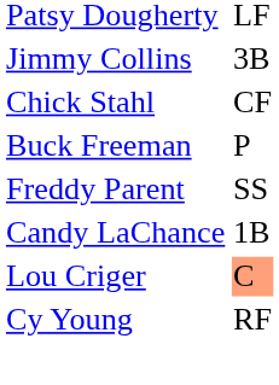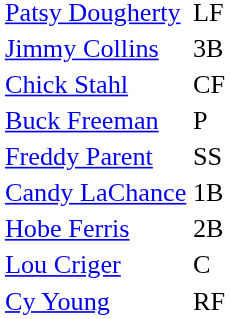 <table>
 <tr>
 <td><a href='#'>Patsy Dougherty</a></td>
 <td>LF</td>
 </tr>
 <tr>
 <td><a href='#'>Jimmy Collins</a></td>
 <td>3B</td>
 </tr>
 <tr>
 <td><a href='#'>Chick Stahl</a></td>
 <td>CF</td>
 </tr>
 <tr>
 <td><a href='#'>Buck Freeman</a></td>
 <td>P</td>
 </tr>
 <tr>
 <td><a href='#'>Freddy Parent</a></td>
 <td>SS</td>
 </tr>
 <tr>
 <td><a href='#'>Candy LaChance</a></td>
 <td>1B</td>
 </tr>
 <tr>
+<td><a href='#'>Hobe Ferris</a></td>
+<td>2B</td>
+</tr>
+<tr>
 <td><a href='#'>Lou Criger</a></td>
-<td style="background: lightsalmon;">C</td>
+<td>C</td>
 </tr>
 <tr>
 <td><a href='#'>Cy Young</a></td>
 <td>RF</td>
 </tr>
 </table>
